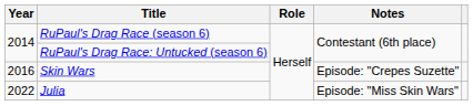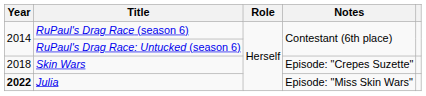 <table class="wikitable plainrowheaders sortable">
 <tr>
 <th scope="col">Year</th>
 <th scope="col">Title</th>
 <th scope="col">Role</th>
 <th scope="col">Notes</th>
 <th style="text-align: center;" class="unsortable"></th>
 </tr>
 <tr>
 <td rowspan="2">2014</td>
 <td scope="row"><a href='#'><em>RuPaul's Drag Race</em> (season 6)</a></td>
 <td rowspan="4">Herself</td>
 <td rowspan="2">Contestant (6th place)</td>
 <td rowspan="2" style="text-align: center;"></td>
 </tr>
 <tr>
 <td><a href='#'><em>RuPaul's Drag Race: Untucked</em> (season 6)</a></td>
 </tr>
 <tr>
-<td>2016</td>
+<td>2018</td>
 <td><em><a href='#'>Skin Wars</a></em></td>
 <td>Episode: "Crepes Suzette"</td>
 <td style="text-align: center;"></td>
 </tr>
 <tr>
-<td>2022</td>
+<td><strong>2022</strong></td>
 <td><em><a href='#'>Julia</a></em></td>
 <td>Episode: "Miss Skin Wars"</td>
 <td style="text-align: center;"></td>
 </tr>
 </table>
